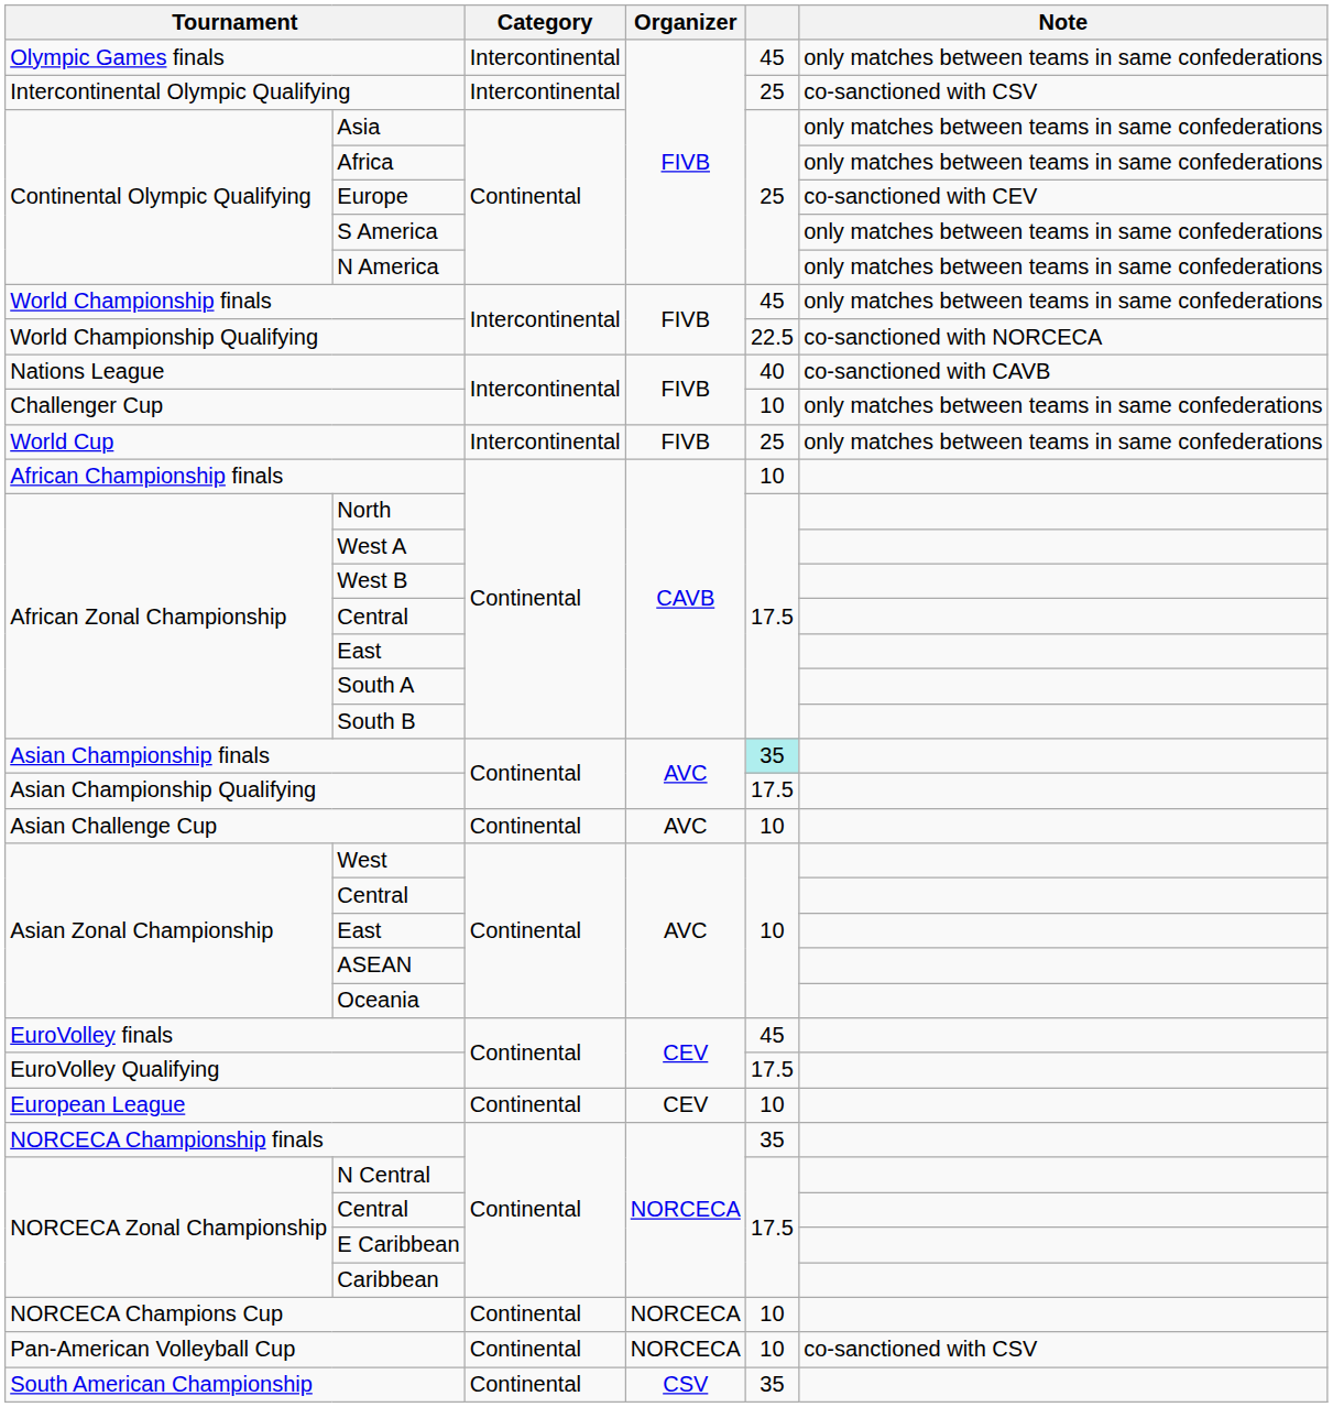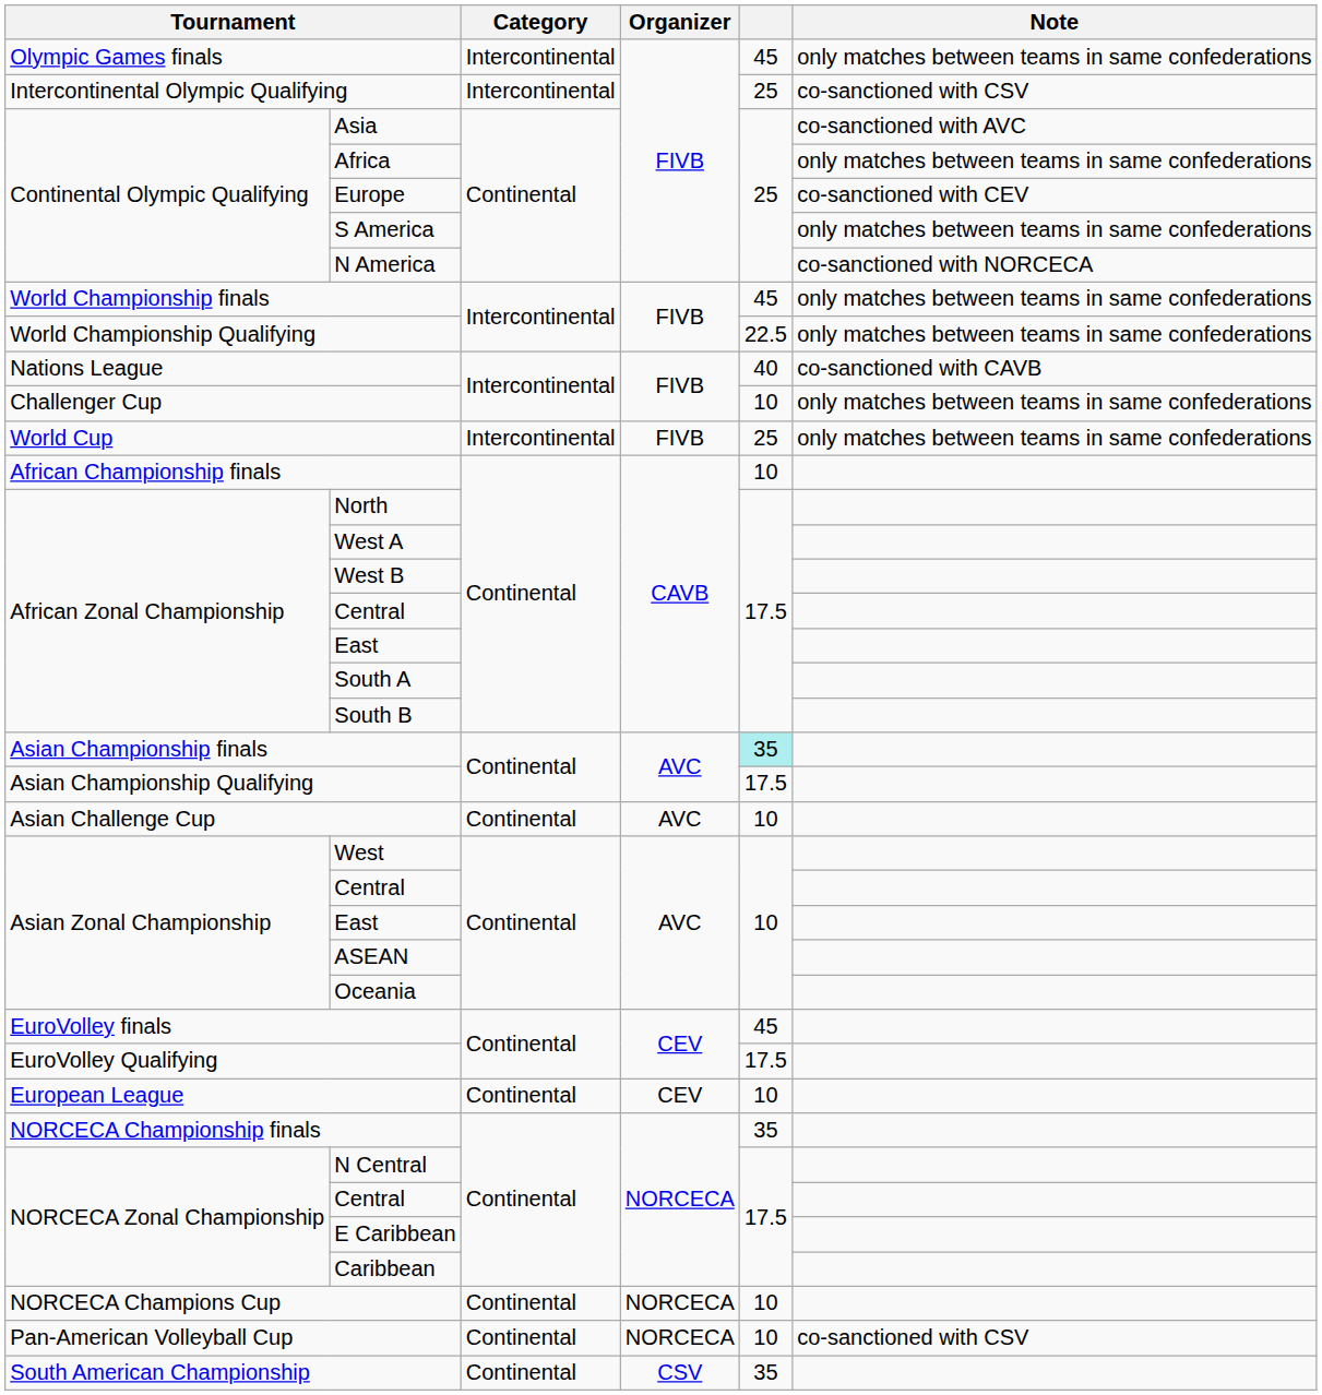 <table class="wikitable" style="font-size: 100%;">
 <tr>
 <th colspan=2>Tournament</th>
 <th>Category</th>
 <th>Organizer</th>
 <th></th>
 <th>Note</th>
 </tr>
 <tr>
 <td colspan=2><a href='#'>Olympic Games</a> finals</td>
 <td>Intercontinental</td>
 <td rowspan=7 style="text-align: center;"><a href='#'>FIVB</a></td>
 <td style="text-align: center;">45</td>
 <td>only matches between teams in same confederations</td>
 </tr>
 <tr>
 <td colspan=2>Intercontinental Olympic Qualifying</td>
 <td>Intercontinental</td>
 <td style="text-align: center;">25</td>
 <td>co-sanctioned with CSV</td>
 </tr>
 <tr>
 <td rowspan=5>Continental Olympic Qualifying</td>
 <td>Asia</td>
 <td rowspan=5>Continental</td>
 <td rowspan=5 style="text-align: center;">25</td>
-<td>only matches between teams in same confederations</td>
+<td>co-sanctioned with AVC</td>
 </tr>
 <tr>
 <td>Africa</td>
 <td>only matches between teams in same confederations</td>
 </tr>
 <tr>
 <td>Europe</td>
 <td>co-sanctioned with CEV</td>
 </tr>
 <tr>
 <td>S America</td>
 <td>only matches between teams in same confederations</td>
 </tr>
 <tr>
 <td>N America</td>
-<td>only matches between teams in same confederations</td>
+<td>co-sanctioned with NORCECA</td>
 </tr>
 <tr>
 <td colspan=2><a href='#'>World Championship</a> finals</td>
 <td rowspan=2>Intercontinental</td>
 <td rowspan=2 style="text-align: center;">FIVB</td>
 <td style="text-align: center;">45</td>
 <td>only matches between teams in same confederations</td>
 </tr>
 <tr>
 <td colspan=2>World Championship Qualifying</td>
 <td style="text-align: center;">22.5</td>
-<td>co-sanctioned with NORCECA</td>
+<td>only matches between teams in same confederations</td>
 </tr>
 <tr>
 <td colspan=2>Nations League</td>
 <td rowspan=2>Intercontinental</td>
 <td rowspan=2 style="text-align: center;">FIVB</td>
 <td style="text-align: center;">40</td>
 <td>co-sanctioned with CAVB</td>
 </tr>
 <tr>
 <td colspan=2>Challenger Cup</td>
 <td style="text-align: center;">10</td>
 <td>only matches between teams in same confederations</td>
 </tr>
 <tr>
 <td colspan=2><a href='#'>World Cup</a></td>
 <td>Intercontinental</td>
 <td style="text-align: center;">FIVB</td>
 <td style="text-align: center;">25</td>
 <td>only matches between teams in same confederations</td>
 </tr>
 <tr>
 <td colspan=2><a href='#'>African Championship</a> finals</td>
 <td rowspan=8>Continental</td>
 <td rowspan=8 style="text-align: center;"><a href='#'>CAVB</a></td>
 <td style="text-align: center;">10</td>
 <td></td>
 </tr>
 <tr>
 <td rowspan=7>African Zonal Championship</td>
 <td>North</td>
 <td rowspan=7 style="text-align: center;">17.5</td>
 <td></td>
 </tr>
 <tr>
 <td>West A</td>
 <td></td>
 </tr>
 <tr>
 <td>West B</td>
 <td></td>
 </tr>
 <tr>
 <td>Central</td>
 <td></td>
 </tr>
 <tr>
 <td>East</td>
 <td></td>
 </tr>
 <tr>
 <td>South A</td>
 <td></td>
 </tr>
 <tr>
 <td>South B</td>
 <td></td>
 </tr>
 <tr>
 <td colspan=2><a href='#'>Asian Championship</a> finals</td>
 <td rowspan=2>Continental</td>
 <td rowspan=2 style="text-align: center;"><a href='#'>AVC</a></td>
 <td style="background: paleturquoise; text-align: center;">35</td>
 <td></td>
 </tr>
 <tr>
 <td colspan=2>Asian Championship Qualifying</td>
 <td style="text-align: center;">17.5</td>
 <td></td>
 </tr>
 <tr>
 <td colspan=2>Asian Challenge Cup</td>
 <td>Continental</td>
 <td style="text-align: center;">AVC</td>
 <td style="text-align: center;">10</td>
 <td></td>
 </tr>
 <tr>
 <td rowspan=5>Asian Zonal Championship</td>
 <td>West</td>
 <td rowspan=5>Continental</td>
 <td rowspan=5 style="text-align: center;">AVC</td>
 <td rowspan=5 style="text-align: center;">10</td>
 <td></td>
 </tr>
 <tr>
 <td>Central</td>
 <td></td>
 </tr>
 <tr>
 <td>East</td>
 <td></td>
 </tr>
 <tr>
 <td>ASEAN</td>
 <td></td>
 </tr>
 <tr>
 <td>Oceania</td>
 <td></td>
 </tr>
 <tr>
 <td colspan=2><a href='#'>EuroVolley</a> finals</td>
 <td rowspan=2>Continental</td>
 <td rowspan=2 style="text-align: center;"><a href='#'>CEV</a></td>
 <td style="text-align: center;">45</td>
 <td></td>
 </tr>
 <tr>
 <td colspan=2>EuroVolley Qualifying</td>
 <td style="text-align: center;">17.5</td>
 <td></td>
 </tr>
 <tr>
 <td colspan=2><a href='#'>European League</a></td>
 <td>Continental</td>
 <td style="text-align: center;">CEV</td>
 <td style="text-align: center;">10</td>
 <td></td>
 </tr>
 <tr>
 <td colspan=2><a href='#'>NORCECA Championship</a> finals</td>
 <td rowspan=5>Continental</td>
 <td rowspan=5 style="text-align: center;"><a href='#'>NORCECA</a></td>
 <td style="text-align: center;">35</td>
 <td></td>
 </tr>
 <tr>
 <td rowspan=4>NORCECA Zonal Championship</td>
 <td>N Central</td>
 <td rowspan=4 style="text-align: center;">17.5</td>
 <td></td>
 </tr>
 <tr>
 <td>Central</td>
 <td></td>
 </tr>
 <tr>
 <td>E Caribbean</td>
 <td></td>
 </tr>
 <tr>
 <td>Caribbean</td>
 <td></td>
 </tr>
 <tr>
 <td colspan=2>NORCECA Champions Cup</td>
 <td>Continental</td>
 <td style="text-align: center;">NORCECA</td>
 <td style="text-align: center;">10</td>
 <td></td>
 </tr>
 <tr>
 <td colspan=2>Pan-American Volleyball Cup</td>
 <td>Continental</td>
 <td style="text-align: center;">NORCECA</td>
 <td style="text-align: center;">10</td>
 <td>co-sanctioned with CSV</td>
 </tr>
 <tr>
 <td colspan=2><a href='#'>South American Championship</a></td>
 <td>Continental</td>
 <td style="text-align: center;"><a href='#'>CSV</a></td>
 <td style="text-align: center;">35</td>
 <td></td>
 </tr>
 </table>
